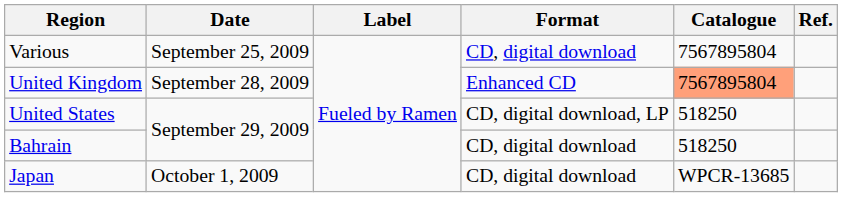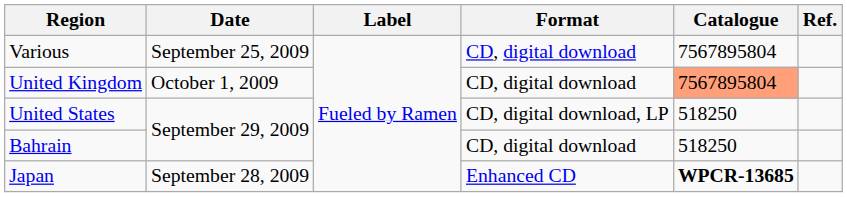 <table class="wikitable">
 <tr>
 <th>Region</th>
 <th>Date</th>
 <th>Label</th>
 <th>Format</th>
 <th>Catalogue</th>
 <th>Ref.</th>
 </tr>
 <tr>
 <td>Various</td>
 <td>September 25, 2009</td>
 <td rowspan="5"><a href='#'>Fueled by Ramen</a></td>
 <td><a href='#'>CD</a>, <a href='#'>digital download</a></td>
 <td>7567895804</td>
 <td></td>
 </tr>
 <tr>
 <td><a href='#'>United Kingdom</a></td>
-<td>September 28, 2009</td>
-<td><a href='#'>Enhanced CD</a></td>
+<td>October 1, 2009</td>
+<td>CD, digital download</td>
 <td style="background: lightsalmon;">7567895804</td>
 <td></td>
 </tr>
 <tr>
 <td><a href='#'>United States</a></td>
 <td rowspan="2">September 29, 2009</td>
 <td>CD, digital download, LP</td>
 <td>518250</td>
 <td></td>
 </tr>
 <tr>
 <td><a href='#'>Bahrain</a></td>
 <td>CD, digital download</td>
 <td>518250</td>
 <td></td>
 </tr>
 <tr>
 <td><a href='#'>Japan</a></td>
-<td>October 1, 2009</td>
-<td>CD, digital download</td>
-<td>WPCR-13685</td>
+<td>September 28, 2009</td>
+<td><a href='#'>Enhanced CD</a></td>
+<td><strong>WPCR-13685</strong></td>
 <td></td>
 </tr>
 </table>
